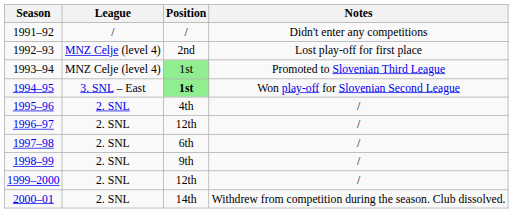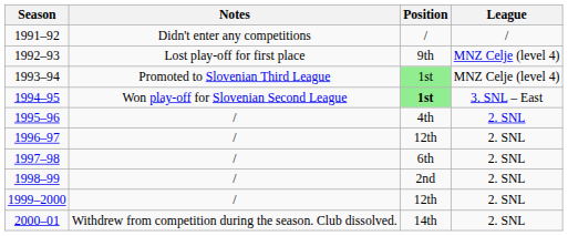 <table class="wikitable" style="text-align: center">
 <tr>
 <th>Season</th>
+<th>Notes</th>
+<th>Position</th>
 <th>League</th>
-<th>Position</th>
-<th>Notes</th>
 </tr>
 <tr>
 <td>1991–92</td>
+<td>Didn't enter any competitions</td>
 <td>/</td>
 <td>/</td>
-<td>Didn't enter any competitions</td>
 </tr>
 <tr>
 <td>1992–93</td>
+<td>Lost play-off for first place</td>
+<td>9th</td>
 <td><a href='#'>MNZ Celje</a> (level 4)</td>
-<td>2nd</td>
-<td>Lost play-off for first place</td>
 </tr>
 <tr>
 <td>1993–94</td>
+<td>Promoted to <a href='#'>Slovenian Third League</a></td>
+<td style="background: #90EE90;">1st</td>
 <td>MNZ Celje (level 4)</td>
-<td style="background: #90EE90;">1st</td>
-<td>Promoted to <a href='#'>Slovenian Third League</a></td>
 </tr>
 <tr>
 <td><a href='#'>1994–95</a></td>
+<td>Won <a href='#'>play-off</a> for <a href='#'>Slovenian Second League</a></td>
+<td style="background: #90EE90;"><strong>1st</strong></td>
 <td><a href='#'>3. SNL</a> – East</td>
-<td style="background: #90EE90;"><strong>1st</strong></td>
-<td>Won <a href='#'>play-off</a> for <a href='#'>Slovenian Second League</a></td>
 </tr>
 <tr>
 <td><a href='#'>1995–96</a></td>
+<td>/</td>
+<td>4th</td>
 <td><a href='#'>2. SNL</a></td>
-<td>4th</td>
-<td>/</td>
 </tr>
 <tr>
 <td><a href='#'>1996–97</a></td>
+<td>/</td>
+<td>12th</td>
 <td>2. SNL</td>
-<td>12th</td>
-<td>/</td>
 </tr>
 <tr>
 <td><a href='#'>1997–98</a></td>
+<td>/</td>
+<td>6th</td>
 <td>2. SNL</td>
-<td>6th</td>
-<td>/</td>
 </tr>
 <tr>
 <td><a href='#'>1998–99</a></td>
+<td>/</td>
+<td>2nd</td>
 <td>2. SNL</td>
-<td>9th</td>
-<td>/</td>
 </tr>
 <tr>
 <td><a href='#'>1999–2000</a></td>
+<td>/</td>
+<td>12th</td>
 <td>2. SNL</td>
-<td>12th</td>
-<td>/</td>
 </tr>
 <tr>
 <td><a href='#'>2000–01</a></td>
+<td>Withdrew from competition during the season. Club dissolved.</td>
+<td>14th</td>
 <td>2. SNL</td>
-<td>14th</td>
-<td>Withdrew from competition during the season. Club dissolved.</td>
 </tr>
 </table>
